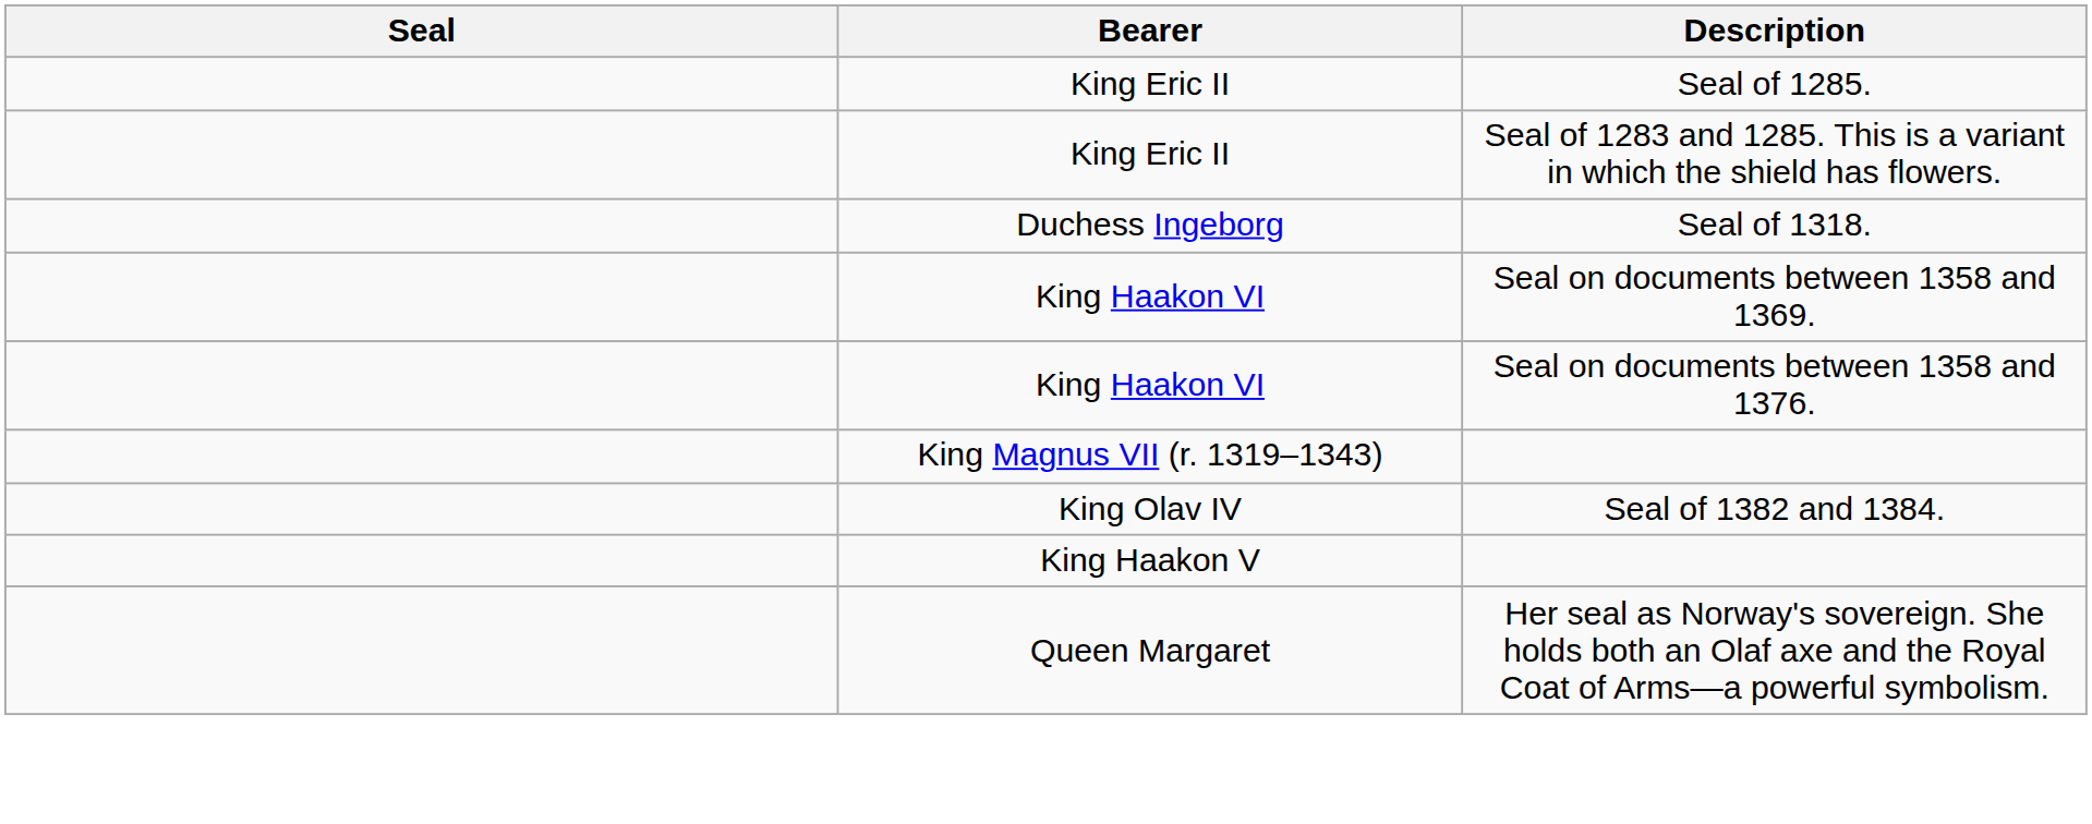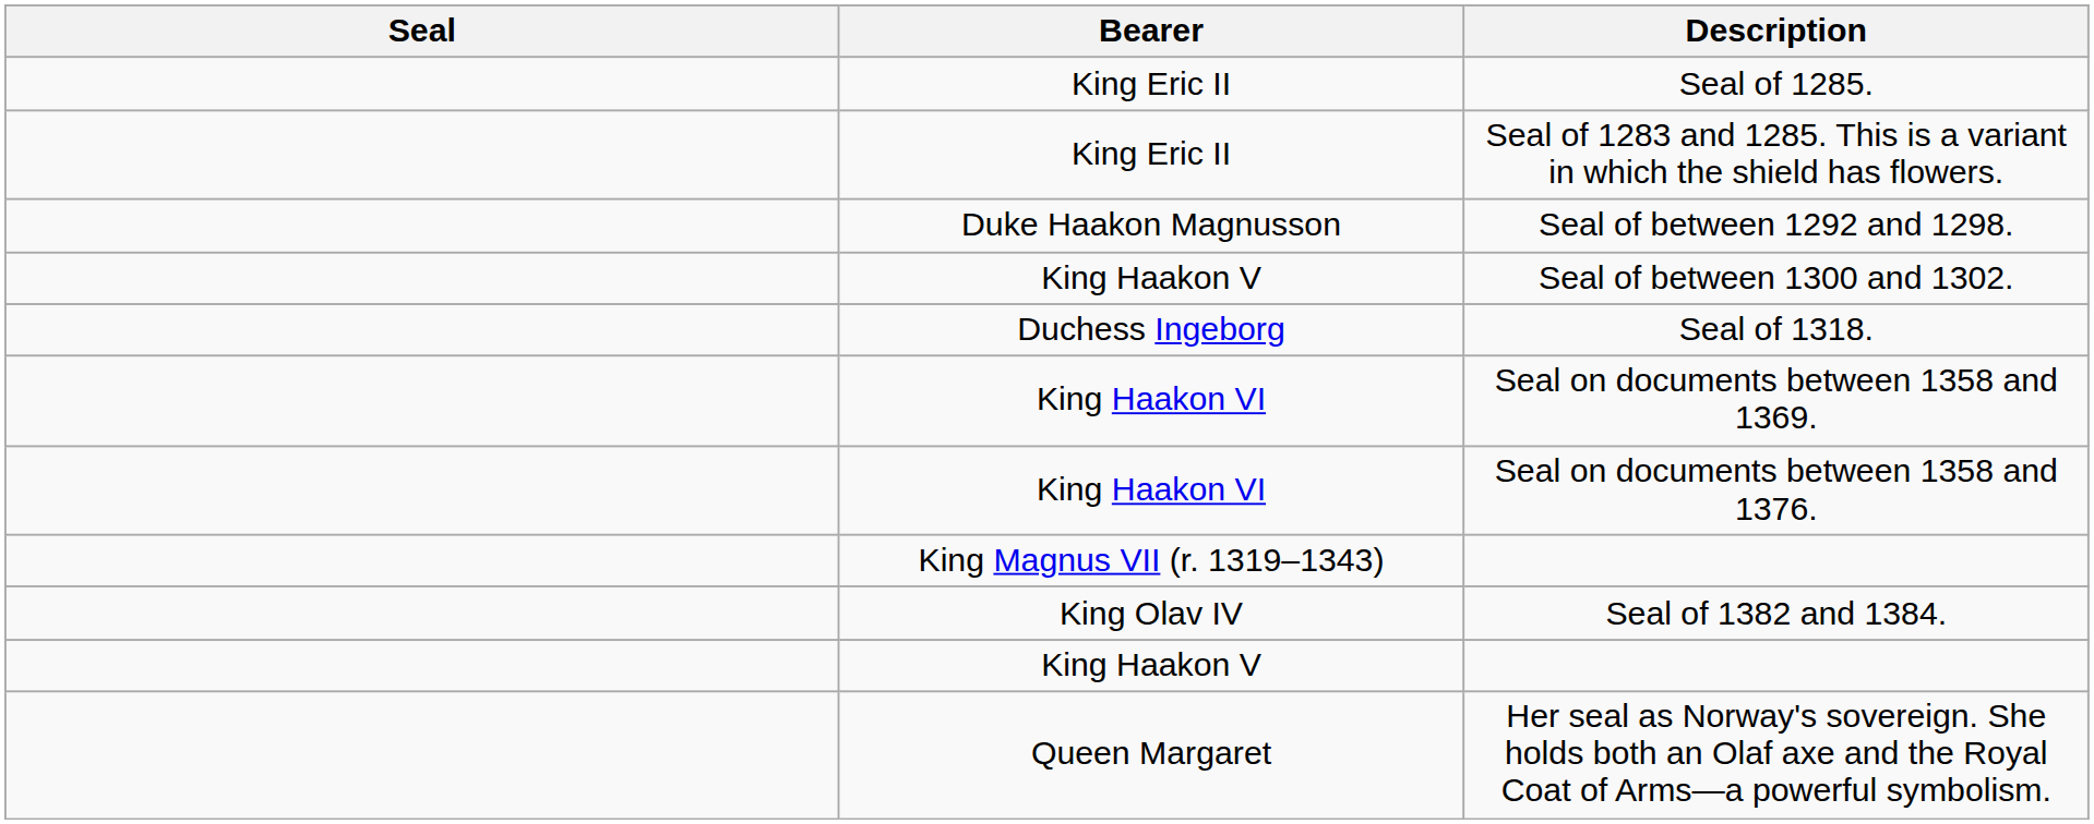 <table class="wikitable" style="width:80%;text-align:center;">
 <tr>
 <th style="width:40%;">Seal</th>
 <th style="width:30%;">Bearer</th>
 <th style="width:30%;">Description</th>
 </tr>
 <tr>
 <td></td>
 <td>King Eric II</td>
 <td>Seal of 1285.</td>
 </tr>
 <tr>
 <td></td>
 <td>King Eric II</td>
 <td>Seal of 1283 and 1285. This is a variant in which the shield has flowers.</td>
+</tr>
+<tr>
+<td></td>
+<td>Duke Haakon Magnusson</td>
+<td>Seal of between 1292 and 1298.</td>
+</tr>
+<tr>
+<td></td>
+<td>King Haakon V</td>
+<td>Seal of between 1300 and 1302.</td>
 </tr>
 <tr>
 <td></td>
 <td>Duchess <a href='#'>Ingeborg</a></td>
 <td>Seal of 1318.</td>
 </tr>
 <tr>
 <td></td>
 <td>King <a href='#'>Haakon VI</a></td>
 <td>Seal on documents between 1358 and 1369.</td>
 </tr>
 <tr>
 <td></td>
 <td>King <a href='#'>Haakon VI</a></td>
 <td>Seal on documents between 1358 and 1376.</td>
 </tr>
 <tr>
 <td></td>
 <td>King <a href='#'>Magnus VII</a> (r. 1319–1343)</td>
 <td></td>
 </tr>
 <tr>
 <td></td>
 <td>King Olav IV</td>
 <td>Seal of 1382 and 1384.</td>
 </tr>
 <tr>
 <td></td>
 <td>King Haakon V</td>
 <td></td>
 </tr>
 <tr>
 <td></td>
 <td>Queen Margaret</td>
 <td>Her seal as Norway's sovereign. She holds both an Olaf axe and the Royal Coat of Arms—a powerful symbolism.</td>
 </tr>
 </table>
